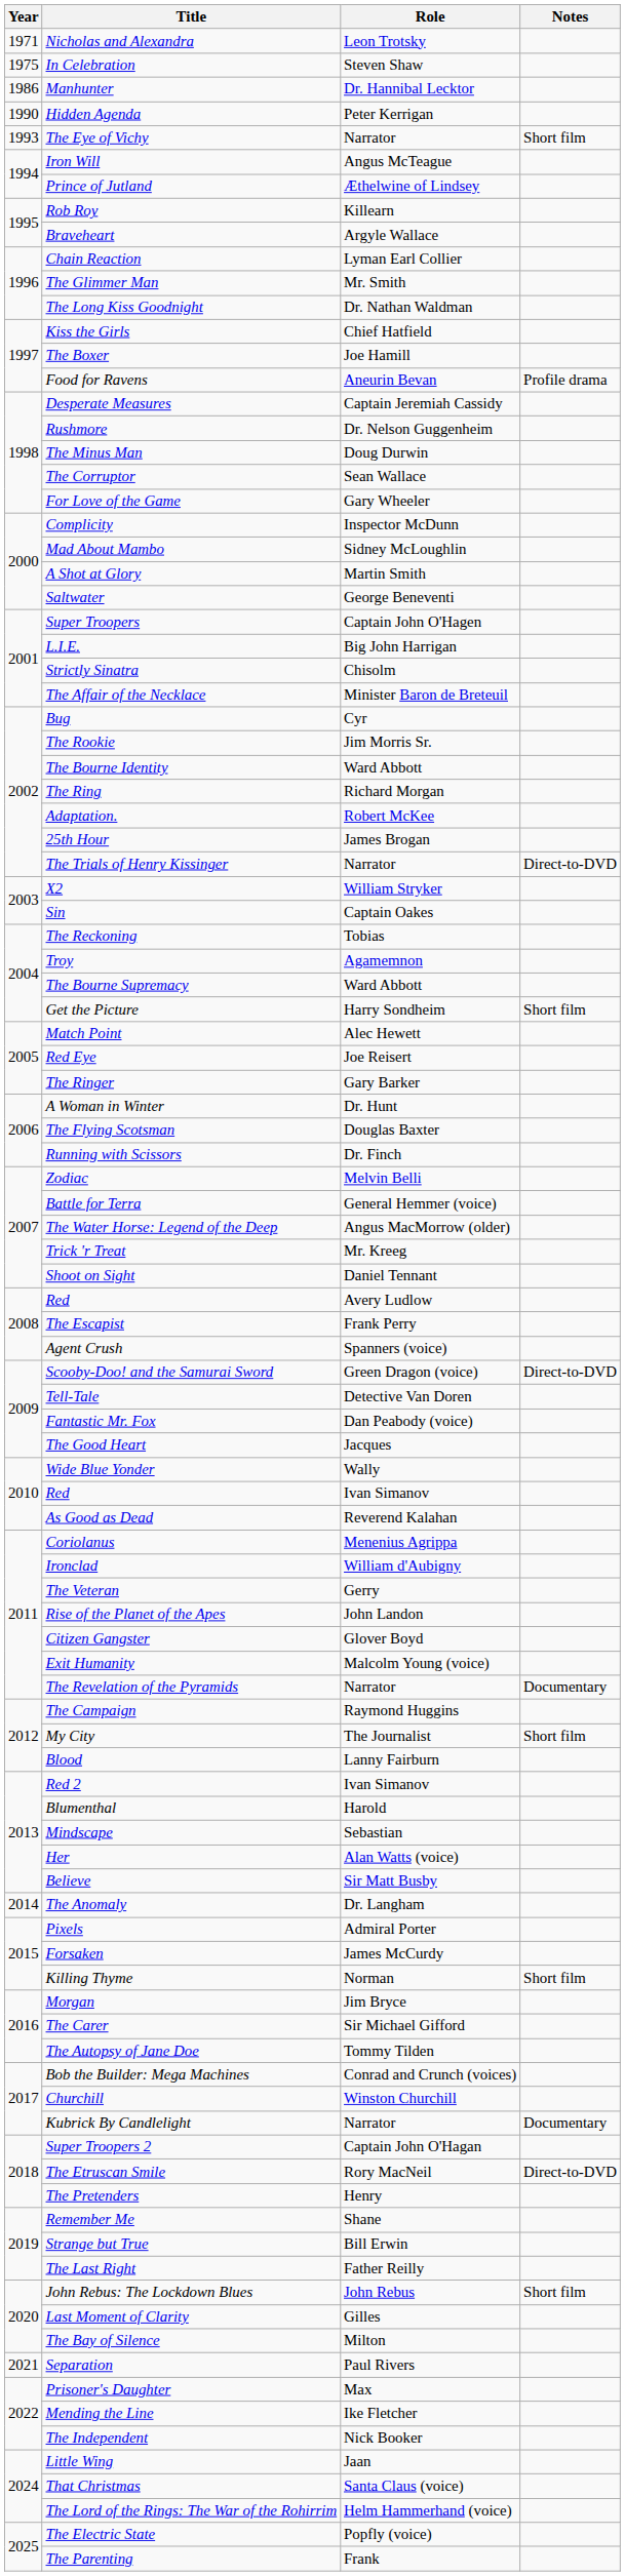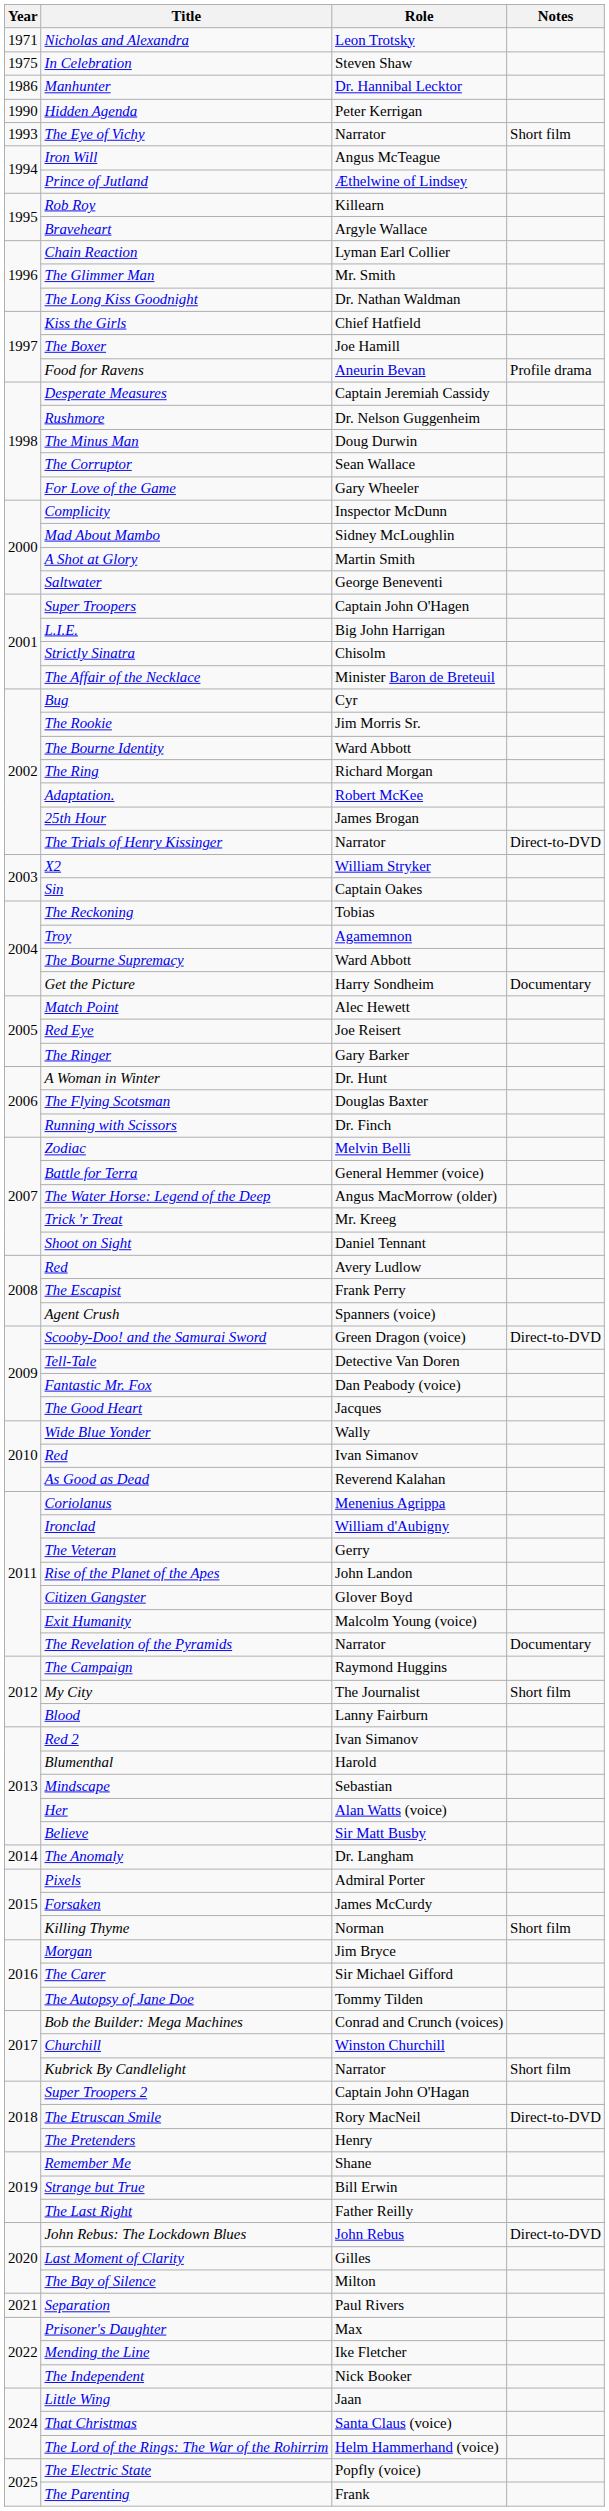 <table class="wikitable sortable">
 <tr>
 <th scope="col">Year</th>
 <th scope="col">Title</th>
 <th scope="col">Role</th>
 <th scope="col" class=unsortable>Notes</th>
 </tr>
 <tr>
 <td>1971</td>
 <td><em><a href='#'>Nicholas and Alexandra</a></em></td>
 <td><a href='#'>Leon Trotsky</a></td>
 <td></td>
 </tr>
 <tr>
 <td>1975</td>
 <td><em><a href='#'>In Celebration</a></em></td>
 <td>Steven Shaw</td>
 <td></td>
 </tr>
 <tr>
 <td>1986</td>
 <td><em><a href='#'>Manhunter</a></em></td>
 <td><a href='#'>Dr. Hannibal Lecktor</a></td>
 <td></td>
 </tr>
 <tr>
 <td>1990</td>
 <td><em><a href='#'>Hidden Agenda</a></em></td>
 <td>Peter Kerrigan</td>
 <td></td>
 </tr>
 <tr>
 <td>1993</td>
 <td><em><a href='#'>The Eye of Vichy</a></em></td>
 <td>Narrator</td>
 <td>Short film</td>
 </tr>
 <tr>
 <td rowspan="2">1994</td>
 <td><em><a href='#'>Iron Will</a></em></td>
 <td>Angus McTeague</td>
 <td></td>
 </tr>
 <tr>
 <td><em><a href='#'>Prince of Jutland</a></em></td>
 <td><a href='#'>Æthelwine of Lindsey</a></td>
 <td></td>
 </tr>
 <tr>
 <td rowspan="2">1995</td>
 <td><em><a href='#'>Rob Roy</a></em></td>
 <td>Killearn</td>
 <td></td>
 </tr>
 <tr>
 <td><em><a href='#'>Braveheart</a></em></td>
 <td>Argyle Wallace</td>
 <td></td>
 </tr>
 <tr>
 <td rowspan="3">1996</td>
 <td><em><a href='#'>Chain Reaction</a></em></td>
 <td>Lyman Earl Collier</td>
 <td></td>
 </tr>
 <tr>
 <td><em><a href='#'>The Glimmer Man</a></em></td>
 <td>Mr. Smith</td>
 <td></td>
 </tr>
 <tr>
 <td><em><a href='#'>The Long Kiss Goodnight</a></em></td>
 <td>Dr. Nathan Waldman</td>
 <td></td>
 </tr>
 <tr>
 <td rowspan="3">1997</td>
 <td><em><a href='#'>Kiss the Girls</a></em></td>
 <td>Chief Hatfield</td>
 <td></td>
 </tr>
 <tr>
 <td><em><a href='#'>The Boxer</a></em></td>
 <td>Joe Hamill</td>
 <td></td>
 </tr>
 <tr>
 <td><em>Food for Ravens</em></td>
 <td><a href='#'>Aneurin Bevan</a></td>
 <td>Profile drama</td>
 </tr>
 <tr>
 <td rowspan="5">1998</td>
 <td><em><a href='#'>Desperate Measures</a></em></td>
 <td>Captain Jeremiah Cassidy</td>
 <td></td>
 </tr>
 <tr>
 <td><em><a href='#'>Rushmore</a></em></td>
 <td>Dr. Nelson Guggenheim</td>
 <td></td>
 </tr>
 <tr>
 <td><em><a href='#'>The Minus Man</a></em></td>
 <td>Doug Durwin</td>
 <td></td>
 </tr>
 <tr>
 <td><em><a href='#'>The Corruptor</a></em></td>
 <td>Sean Wallace</td>
 <td></td>
 </tr>
 <tr>
 <td><em><a href='#'>For Love of the Game</a></em></td>
 <td>Gary Wheeler</td>
 <td></td>
 </tr>
 <tr>
 <td rowspan="4">2000</td>
 <td><em><a href='#'>Complicity</a></em></td>
 <td>Inspector McDunn</td>
 <td></td>
 </tr>
 <tr>
 <td><em><a href='#'>Mad About Mambo</a></em></td>
 <td>Sidney McLoughlin</td>
 <td></td>
 </tr>
 <tr>
 <td><em><a href='#'>A Shot at Glory</a></em></td>
 <td>Martin Smith</td>
 <td></td>
 </tr>
 <tr>
 <td><em><a href='#'>Saltwater</a></em></td>
 <td>George Beneventi</td>
 <td></td>
 </tr>
 <tr>
 <td rowspan="4">2001</td>
 <td><em><a href='#'>Super Troopers</a></em></td>
 <td>Captain John O'Hagen</td>
 <td></td>
 </tr>
 <tr>
 <td><em><a href='#'>L.I.E.</a></em></td>
 <td>Big John Harrigan</td>
 <td></td>
 </tr>
 <tr>
 <td><em><a href='#'>Strictly Sinatra</a></em></td>
 <td>Chisolm</td>
 <td></td>
 </tr>
 <tr>
 <td><em><a href='#'>The Affair of the Necklace</a></em></td>
 <td>Minister <a href='#'>Baron de Breteuil</a></td>
 <td></td>
 </tr>
 <tr>
 <td rowspan="7">2002</td>
 <td><em><a href='#'>Bug</a></em></td>
 <td>Cyr</td>
 <td></td>
 </tr>
 <tr>
 <td><em><a href='#'>The Rookie</a></em></td>
 <td>Jim Morris Sr.</td>
 <td></td>
 </tr>
 <tr>
 <td><em><a href='#'>The Bourne Identity</a></em></td>
 <td>Ward Abbott</td>
 <td></td>
 </tr>
 <tr>
 <td><em><a href='#'>The Ring</a></em></td>
 <td>Richard Morgan</td>
 <td></td>
 </tr>
 <tr>
 <td><em><a href='#'>Adaptation.</a></em></td>
 <td><a href='#'>Robert McKee</a></td>
 <td></td>
 </tr>
 <tr>
 <td><em><a href='#'>25th Hour</a></em></td>
 <td>James Brogan</td>
 <td></td>
 </tr>
 <tr>
 <td><em><a href='#'>The Trials of Henry Kissinger</a></em></td>
 <td>Narrator</td>
 <td>Direct-to-DVD</td>
 </tr>
 <tr>
 <td rowspan="2">2003</td>
 <td><em><a href='#'>X2</a></em></td>
 <td><a href='#'>William Stryker</a></td>
 <td></td>
 </tr>
 <tr>
 <td><em><a href='#'>Sin</a></em></td>
 <td>Captain Oakes</td>
 <td></td>
 </tr>
 <tr>
 <td rowspan="4">2004</td>
 <td><em><a href='#'>The Reckoning</a></em></td>
 <td>Tobias</td>
 <td></td>
 </tr>
 <tr>
 <td><em><a href='#'>Troy</a></em></td>
 <td><a href='#'>Agamemnon</a></td>
 <td></td>
 </tr>
 <tr>
 <td><em><a href='#'>The Bourne Supremacy</a></em></td>
 <td>Ward Abbott</td>
 <td></td>
 </tr>
 <tr>
 <td><em>Get the Picture</em></td>
 <td>Harry Sondheim</td>
-<td>Short film</td>
+<td>Documentary </td>
 </tr>
 <tr>
 <td rowspan="3">2005</td>
 <td><em><a href='#'>Match Point</a></em></td>
 <td>Alec Hewett</td>
 <td></td>
 </tr>
 <tr>
 <td><em><a href='#'>Red Eye</a></em></td>
 <td>Joe Reisert</td>
 <td></td>
 </tr>
 <tr>
 <td><em><a href='#'>The Ringer</a></em></td>
 <td>Gary Barker</td>
 <td></td>
 </tr>
 <tr>
 <td rowspan="3">2006</td>
 <td><em>A Woman in Winter</em></td>
 <td>Dr. Hunt</td>
 <td></td>
 </tr>
 <tr>
 <td><em><a href='#'>The Flying Scotsman</a></em></td>
 <td>Douglas Baxter</td>
 <td></td>
 </tr>
 <tr>
 <td><em><a href='#'>Running with Scissors</a></em></td>
 <td>Dr. Finch</td>
 <td></td>
 </tr>
 <tr>
 <td rowspan="5">2007</td>
 <td><em><a href='#'>Zodiac</a></em></td>
 <td><a href='#'>Melvin Belli</a></td>
 <td></td>
 </tr>
 <tr>
 <td><em><a href='#'>Battle for Terra</a></em></td>
 <td>General Hemmer (voice)</td>
 <td></td>
 </tr>
 <tr>
 <td><em><a href='#'>The Water Horse: Legend of the Deep</a></em></td>
 <td>Angus MacMorrow (older)</td>
 <td></td>
 </tr>
 <tr>
 <td><em><a href='#'>Trick 'r Treat</a></em></td>
 <td>Mr. Kreeg</td>
 <td></td>
 </tr>
 <tr>
 <td><em><a href='#'>Shoot on Sight</a></em></td>
 <td>Daniel Tennant</td>
 <td></td>
 </tr>
 <tr>
 <td rowspan="3">2008</td>
 <td><em><a href='#'>Red</a></em></td>
 <td>Avery Ludlow</td>
 <td></td>
 </tr>
 <tr>
 <td><em><a href='#'>The Escapist</a></em></td>
 <td>Frank Perry</td>
 <td></td>
 </tr>
 <tr>
 <td><em>Agent Crush</em></td>
 <td>Spanners (voice)</td>
 <td></td>
 </tr>
 <tr>
 <td rowspan="4">2009</td>
 <td><em><a href='#'>Scooby-Doo! and the Samurai Sword</a></em></td>
 <td>Green Dragon (voice)</td>
 <td>Direct-to-DVD</td>
 </tr>
 <tr>
 <td><em><a href='#'>Tell-Tale</a></em></td>
 <td>Detective Van Doren</td>
 <td></td>
 </tr>
 <tr>
 <td><em><a href='#'>Fantastic Mr. Fox</a></em></td>
 <td>Dan Peabody (voice)</td>
 <td></td>
 </tr>
 <tr>
 <td><em><a href='#'>The Good Heart</a></em></td>
 <td>Jacques</td>
 <td></td>
 </tr>
 <tr>
 <td rowspan="3">2010</td>
 <td><em><a href='#'>Wide Blue Yonder</a></em></td>
 <td>Wally</td>
 <td></td>
 </tr>
 <tr>
 <td><em><a href='#'>Red</a></em></td>
 <td>Ivan Simanov</td>
 <td></td>
 </tr>
 <tr>
 <td><em><a href='#'>As Good as Dead</a></em></td>
 <td>Reverend Kalahan</td>
 <td></td>
 </tr>
 <tr>
 <td rowspan="7">2011</td>
 <td><em><a href='#'>Coriolanus</a></em></td>
 <td><a href='#'>Menenius Agrippa</a></td>
 <td></td>
 </tr>
 <tr>
 <td><em><a href='#'>Ironclad</a></em></td>
 <td><a href='#'>William d'Aubigny</a></td>
 <td></td>
 </tr>
 <tr>
 <td><em><a href='#'>The Veteran</a></em></td>
 <td>Gerry</td>
 <td></td>
 </tr>
 <tr>
 <td><em><a href='#'>Rise of the Planet of the Apes</a></em></td>
 <td>John Landon</td>
 <td></td>
 </tr>
 <tr>
 <td><em><a href='#'>Citizen Gangster</a></em></td>
 <td>Glover Boyd</td>
 <td></td>
 </tr>
 <tr>
 <td><em><a href='#'>Exit Humanity</a></em></td>
 <td>Malcolm Young (voice)</td>
 <td></td>
 </tr>
 <tr>
 <td><em><a href='#'>The Revelation of the Pyramids</a></em></td>
 <td>Narrator</td>
 <td>Documentary </td>
 </tr>
 <tr>
 <td rowspan="3">2012</td>
 <td><em><a href='#'>The Campaign</a></em></td>
 <td>Raymond Huggins</td>
 <td></td>
 </tr>
 <tr>
 <td><em>My City</em></td>
 <td>The Journalist</td>
 <td>Short film</td>
 </tr>
 <tr>
 <td><em><a href='#'>Blood</a></em></td>
 <td>Lanny Fairburn</td>
 <td></td>
 </tr>
 <tr>
 <td rowspan="5">2013</td>
 <td><em><a href='#'>Red 2</a></em></td>
 <td>Ivan Simanov</td>
 <td></td>
 </tr>
 <tr>
 <td><em>Blumenthal</em></td>
 <td>Harold</td>
 <td></td>
 </tr>
 <tr>
 <td><em><a href='#'>Mindscape</a></em></td>
 <td>Sebastian</td>
 <td></td>
 </tr>
 <tr>
 <td><em><a href='#'>Her</a></em></td>
 <td><a href='#'>Alan Watts</a> (voice)</td>
 <td></td>
 </tr>
 <tr>
 <td><em><a href='#'>Believe</a></em></td>
 <td><a href='#'>Sir Matt Busby</a></td>
 <td></td>
 </tr>
 <tr>
 <td>2014</td>
 <td><em><a href='#'>The Anomaly</a></em></td>
 <td>Dr. Langham</td>
 <td></td>
 </tr>
 <tr>
 <td rowspan="3">2015</td>
 <td><em><a href='#'>Pixels</a></em></td>
 <td>Admiral Porter</td>
 <td></td>
 </tr>
 <tr>
 <td><em><a href='#'>Forsaken</a></em></td>
 <td>James McCurdy</td>
 <td></td>
 </tr>
 <tr>
 <td><em>Killing Thyme</em></td>
 <td>Norman</td>
 <td>Short film</td>
 </tr>
 <tr>
 <td rowspan="3">2016</td>
 <td><em><a href='#'>Morgan</a></em></td>
 <td>Jim Bryce</td>
 <td></td>
 </tr>
 <tr>
 <td><em><a href='#'>The Carer</a></em></td>
 <td>Sir Michael Gifford</td>
 <td></td>
 </tr>
 <tr>
 <td><em><a href='#'>The Autopsy of Jane Doe</a></em></td>
 <td>Tommy Tilden</td>
 <td></td>
 </tr>
 <tr>
 <td rowspan="3">2017</td>
 <td><em>Bob the Builder: Mega Machines</em></td>
 <td>Conrad and Crunch (voices)</td>
 <td></td>
 </tr>
 <tr>
 <td><em><a href='#'>Churchill</a></em></td>
 <td><a href='#'>Winston Churchill</a></td>
 <td></td>
 </tr>
 <tr>
 <td><em>Kubrick By Candlelight</em></td>
 <td>Narrator</td>
-<td>Documentary</td>
+<td>Short film</td>
 </tr>
 <tr>
 <td rowspan="3">2018</td>
 <td><em><a href='#'>Super Troopers 2</a></em></td>
 <td>Captain John O'Hagan</td>
 <td></td>
 </tr>
 <tr>
 <td><em><a href='#'>The Etruscan Smile</a></em></td>
 <td>Rory MacNeil</td>
 <td>Direct-to-DVD</td>
 </tr>
 <tr>
 <td><em><a href='#'>The Pretenders</a></em></td>
 <td>Henry</td>
 <td></td>
 </tr>
 <tr>
 <td rowspan="3">2019</td>
 <td><em><a href='#'>Remember Me</a></em></td>
 <td>Shane</td>
 <td></td>
 </tr>
 <tr>
 <td><em><a href='#'>Strange but True</a></em></td>
 <td>Bill Erwin</td>
 <td></td>
 </tr>
 <tr>
 <td><em><a href='#'>The Last Right</a></em></td>
 <td>Father Reilly</td>
 <td></td>
 </tr>
 <tr>
 <td rowspan="3">2020</td>
 <td><em>John Rebus: The Lockdown Blues</em></td>
 <td><a href='#'>John Rebus</a></td>
-<td>Short film</td>
+<td>Direct-to-DVD</td>
 </tr>
 <tr>
 <td><em><a href='#'>Last Moment of Clarity</a></em></td>
 <td>Gilles</td>
 <td></td>
 </tr>
 <tr>
 <td><em><a href='#'>The Bay of Silence</a></em></td>
 <td>Milton</td>
 <td></td>
 </tr>
 <tr>
 <td>2021</td>
 <td><em><a href='#'>Separation</a></em></td>
 <td>Paul Rivers</td>
 <td></td>
 </tr>
 <tr>
 <td rowspan="3">2022</td>
 <td><em><a href='#'>Prisoner's Daughter</a></em></td>
 <td>Max</td>
 <td></td>
 </tr>
 <tr>
 <td><em><a href='#'>Mending the Line</a> </em></td>
 <td>Ike Fletcher</td>
 <td></td>
 </tr>
 <tr>
 <td><em><a href='#'>The Independent</a></em></td>
 <td>Nick Booker</td>
 <td></td>
 </tr>
 <tr>
 <td rowspan="3">2024</td>
 <td><em><a href='#'>Little Wing</a></em></td>
 <td>Jaan</td>
 <td></td>
 </tr>
 <tr>
 <td><em><a href='#'>That Christmas</a></em></td>
 <td><a href='#'>Santa Claus</a> (voice)</td>
 <td></td>
 </tr>
 <tr>
 <td><em><a href='#'>The Lord of the Rings: The War of the Rohirrim</a></em></td>
 <td><a href='#'>Helm Hammerhand</a> (voice)</td>
 <td></td>
 </tr>
 <tr>
 <td rowspan="2">2025</td>
 <td><em><a href='#'>The Electric State</a></em></td>
 <td>Popfly (voice)</td>
 <td></td>
 </tr>
 <tr>
 <td><a href='#'><em>The Parenting</em></a></td>
 <td>Frank</td>
 <td></td>
 </tr>
 </table>
